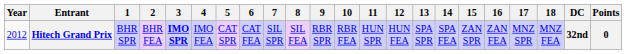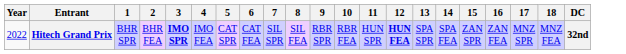 <table class="wikitable" style="text-align:center; font-size:85%">
 <tr>
 <th>Year</th>
 <th>Entrant</th>
 <th>1</th>
 <th>2</th>
 <th>3</th>
 <th>4</th>
 <th>5</th>
 <th>6</th>
 <th>7</th>
 <th>8</th>
 <th>9</th>
 <th>10</th>
 <th>11</th>
 <th>12</th>
 <th>13</th>
 <th>14</th>
 <th>15</th>
 <th>16</th>
 <th>17</th>
 <th>18</th>
 <th>DC</th>
-<th>Points</th>
 </tr>
 <tr>
-<td><a href='#'>2012</a></td>
+<td><a href='#'>2022</a></td>
 <th nowrap><a href='#'>Hitech Grand Prix</a></th>
 <td style="background:#CFCFFF;"><a href='#'>BHR<br>SPR</a><br></td>
 <td style="background:#EFCFFF;"><a href='#'>BHR<br>FEA</a><br></td>
 <td style="background:#CFCFFF;"><strong><a href='#'>IMO<br>SPR</a><br></strong></td>
 <td style="background:#CFCFFF;"><a href='#'>IMO<br>FEA</a><br></td>
 <td style="background:#EFCFFF;"><a href='#'>CAT<br>SPR</a><br></td>
 <td style="background:#CFCFFF;"><a href='#'>CAT<br>FEA</a><br></td>
 <td style="background:#CFCFFF;"><a href='#'>SIL<br>SPR</a><br></td>
 <td style="background:#EFCFFF;"><a href='#'>SIL<br>FEA</a><br></td>
 <td style="background:#CFCFFF;"><a href='#'>RBR<br>SPR</a><br></td>
 <td style="background:#CFCFFF;"><a href='#'>RBR<br>FEA</a><br></td>
 <td style="background:#CFCFFF;"><a href='#'>HUN<br>SPR</a><br></td>
-<td style="background:#CFCFFF;"><a href='#'>HUN<br>FEA</a><br></td>
+<td style="background:#CFCFFF;"><strong><a href='#'>HUN<br>FEA</a><br></strong></td>
 <td style="background:#CFCFFF;"><a href='#'>SPA<br>SPR</a><br></td>
 <td style="background:#CFCFFF;"><a href='#'>SPA<br>FEA</a><br></td>
 <td style="background:#CFCFFF;"><a href='#'>ZAN<br>SPR</a><br></td>
 <td style="background:#CFCFFF;"><a href='#'>ZAN<br>FEA</a><br></td>
 <td style="background:#CFCFFF;"><a href='#'>MNZ<br>SPR</a><br></td>
 <td style="background:#CFCFFF;"><a href='#'>MNZ<br>FEA</a><br></td>
 <th>32nd</th>
-<th>0</th>
 </tr>
 </table>
